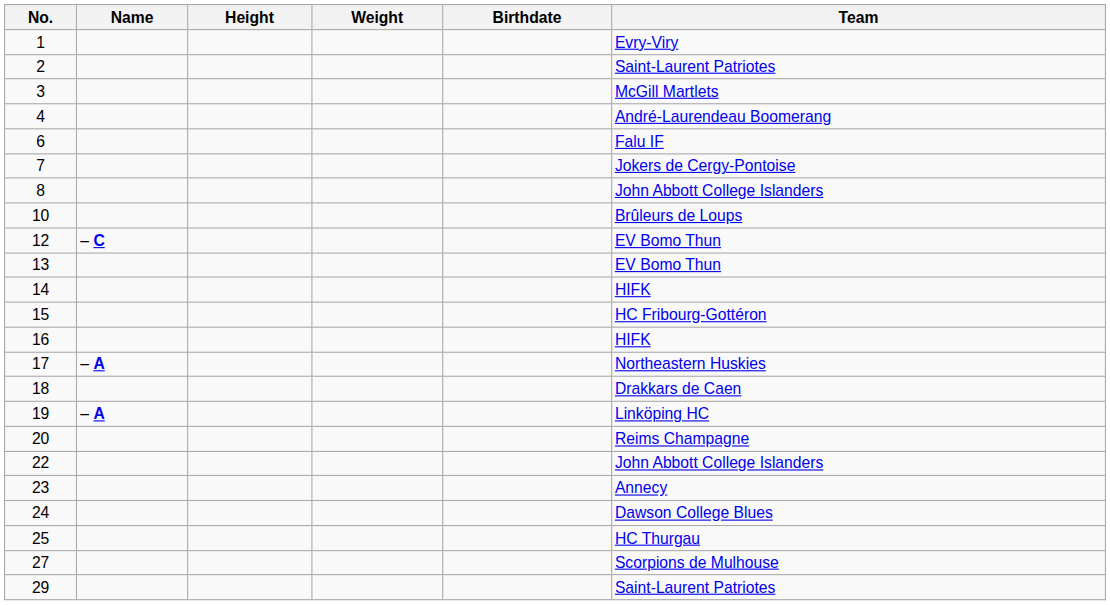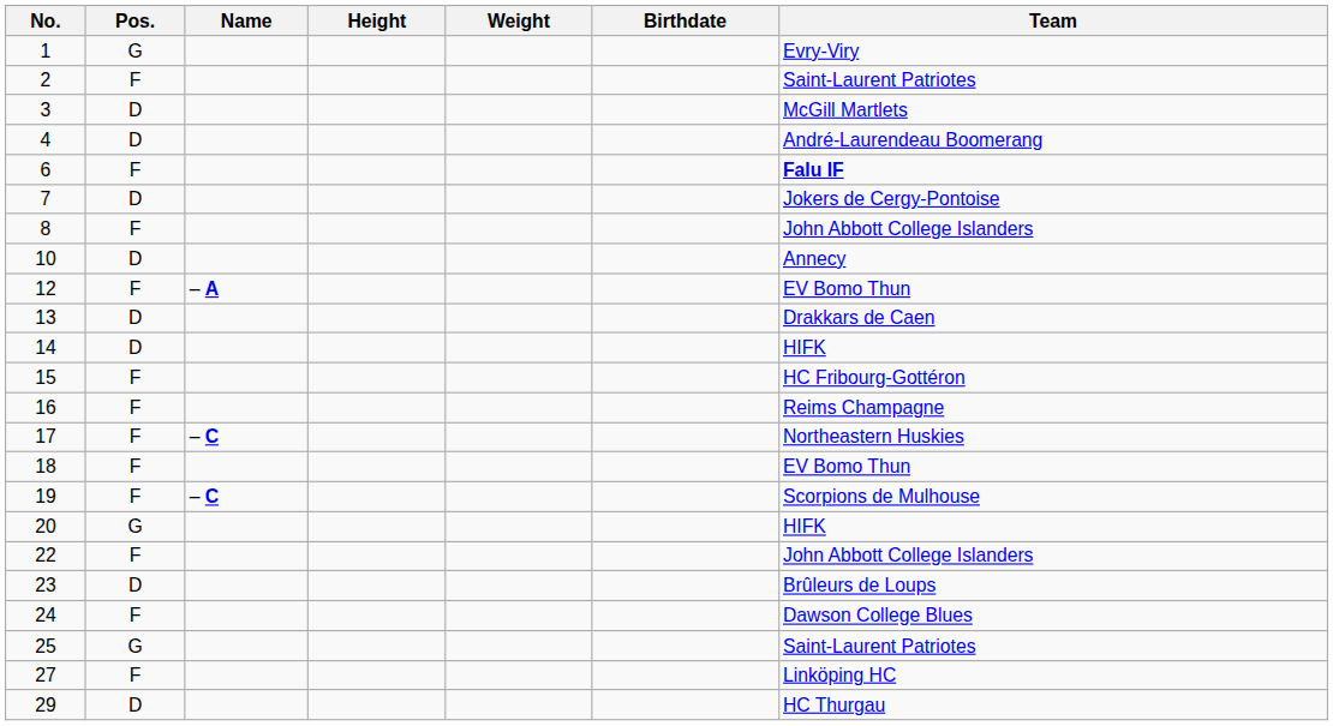 <table class="wikitable sortable" width="80%" style="font-size: 90%; text-align: center;">
 <tr>
 <th>No.</th>
+<th>Pos.</th>
 <th>Name</th>
 <th>Height</th>
 <th>Weight</th>
 <th>Birthdate</th>
 <th>Team</th>
 </tr>
 <tr>
 <td>1</td>
+<td>G</td>
 <td align=left></td>
 <td></td>
 <td></td>
 <td></td>
 <td style="text-align:left;"> <a href='#'>Evry-Viry</a></td>
 </tr>
 <tr>
 <td>2</td>
+<td>F</td>
 <td align="left"></td>
 <td></td>
 <td></td>
 <td></td>
 <td style="text-align:left;"> <a href='#'>Saint-Laurent Patriotes</a></td>
 </tr>
 <tr>
 <td>3</td>
+<td>D</td>
 <td align="left"></td>
 <td></td>
 <td></td>
 <td></td>
 <td style="text-align:left;"> <a href='#'>McGill Martlets</a></td>
 </tr>
 <tr>
 <td>4</td>
+<td>D</td>
 <td align="left"></td>
 <td></td>
 <td></td>
 <td></td>
 <td style="text-align:left;"> <a href='#'>André-Laurendeau Boomerang</a></td>
 </tr>
 <tr>
 <td>6</td>
+<td>F</td>
 <td align="left"></td>
 <td></td>
 <td></td>
 <td></td>
-<td style="text-align:left;"> <a href='#'>Falu IF</a></td>
+<td style="text-align:left;"><strong> <a href='#'>Falu IF</a></strong></td>
 </tr>
 <tr>
 <td>7</td>
+<td>D</td>
 <td align="left"></td>
 <td></td>
 <td></td>
 <td></td>
 <td style="text-align:left;"> <a href='#'>Jokers de Cergy-Pontoise</a></td>
 </tr>
 <tr>
 <td>8</td>
+<td>F</td>
 <td align="left"></td>
 <td></td>
 <td></td>
 <td></td>
 <td style="text-align:left;"> <a href='#'>John Abbott College Islanders</a></td>
 </tr>
 <tr>
 <td>10</td>
+<td>D</td>
 <td align="left"></td>
 <td></td>
 <td></td>
 <td></td>
-<td style="text-align:left;"> <a href='#'>Brûleurs de Loups</a></td>
+<td style="text-align:left;"> <a href='#'>Annecy</a></td>
 </tr>
 <tr>
 <td>12</td>
-<td align="left"> – <a href='#'><strong>C</strong></a></td>
+<td>F</td>
+<td align="left"> – <strong><a href='#'>A</a></strong></td>
 <td></td>
 <td></td>
 <td></td>
 <td style="text-align:left;"> <a href='#'>EV Bomo Thun</a></td>
 </tr>
 <tr>
 <td>13</td>
+<td>D</td>
 <td align="left"></td>
 <td></td>
 <td></td>
 <td></td>
-<td style="text-align:left;"> <a href='#'>EV Bomo Thun</a></td>
+<td style="text-align:left;"> <a href='#'>Drakkars de Caen</a></td>
 </tr>
 <tr>
 <td>14</td>
+<td>D</td>
 <td align="left"></td>
 <td></td>
 <td></td>
 <td></td>
 <td style="text-align:left;"> <a href='#'>HIFK</a></td>
 </tr>
 <tr>
 <td>15</td>
+<td>F</td>
 <td align="left"></td>
 <td></td>
 <td></td>
 <td></td>
 <td style="text-align:left;"> <a href='#'>HC Fribourg-Gottéron</a></td>
 </tr>
 <tr>
 <td>16</td>
+<td>F</td>
+<td align="left"></td>
+<td></td>
+<td></td>
+<td></td>
+<td align="left"> <a href='#'>Reims Champagne</a></td>
+</tr>
+<tr>
+<td>17</td>
+<td>F</td>
+<td align="left"> – <a href='#'><strong>C</strong></a></td>
+<td></td>
+<td></td>
+<td></td>
+<td style="text-align:left;"> <a href='#'>Northeastern Huskies</a></td>
+</tr>
+<tr>
+<td>18</td>
+<td>F</td>
+<td align="left"></td>
+<td></td>
+<td></td>
+<td></td>
+<td style="text-align:left;"> <a href='#'>EV Bomo Thun</a></td>
+</tr>
+<tr>
+<td>19</td>
+<td>F</td>
+<td align="left"> – <a href='#'><strong>C</strong></a></td>
+<td></td>
+<td></td>
+<td></td>
+<td style="text-align:left;"> <a href='#'>Scorpions de Mulhouse</a></td>
+</tr>
+<tr>
+<td>20</td>
+<td>G</td>
 <td align="left"></td>
 <td></td>
 <td></td>
 <td></td>
 <td style="text-align:left;"> <a href='#'>HIFK</a></td>
 </tr>
 <tr>
-<td>17</td>
-<td align="left"> – <strong><a href='#'>A</a></strong></td>
-<td></td>
-<td></td>
-<td></td>
-<td style="text-align:left;"> <a href='#'>Northeastern Huskies</a></td>
-</tr>
-<tr>
-<td>18</td>
-<td align="left"></td>
-<td></td>
-<td></td>
-<td></td>
-<td style="text-align:left;"> <a href='#'>Drakkars de Caen</a></td>
-</tr>
-<tr>
-<td>19</td>
-<td align="left"> – <strong><a href='#'>A</a></strong></td>
-<td></td>
-<td></td>
-<td></td>
-<td style="text-align:left;"> <a href='#'>Linköping HC</a></td>
-</tr>
-<tr>
-<td>20</td>
-<td align="left"></td>
-<td></td>
-<td></td>
-<td></td>
-<td align="left"> <a href='#'>Reims Champagne</a></td>
-</tr>
-<tr>
 <td>22</td>
+<td>F</td>
 <td align="left"></td>
 <td></td>
 <td></td>
 <td></td>
 <td style="text-align:left;"> <a href='#'>John Abbott College Islanders</a></td>
 </tr>
 <tr>
 <td>23</td>
+<td>D</td>
 <td align="left"></td>
 <td></td>
 <td></td>
 <td></td>
-<td style="text-align:left;"> <a href='#'>Annecy</a></td>
+<td style="text-align:left;"> <a href='#'>Brûleurs de Loups</a></td>
 </tr>
 <tr>
 <td>24</td>
+<td>F</td>
 <td align="left"></td>
 <td></td>
 <td></td>
 <td></td>
 <td style="text-align:left;"> <a href='#'>Dawson College Blues</a></td>
 </tr>
 <tr>
 <td>25</td>
+<td>G</td>
+<td align="left"></td>
+<td></td>
+<td></td>
+<td></td>
+<td style="text-align:left;"> <a href='#'>Saint-Laurent Patriotes</a></td>
+</tr>
+<tr>
+<td>27</td>
+<td>F</td>
+<td align="left"></td>
+<td></td>
+<td></td>
+<td></td>
+<td style="text-align:left;"> <a href='#'>Linköping HC</a></td>
+</tr>
+<tr>
+<td>29</td>
+<td>D</td>
 <td align="left"></td>
 <td></td>
 <td></td>
 <td></td>
 <td style="text-align:left;"> <a href='#'>HC Thurgau</a></td>
 </tr>
-<tr>
-<td>27</td>
-<td align="left"></td>
-<td></td>
-<td></td>
-<td></td>
-<td style="text-align:left;"> <a href='#'>Scorpions de Mulhouse</a></td>
-</tr>
-<tr>
-<td>29</td>
-<td align="left"></td>
-<td></td>
-<td></td>
-<td></td>
-<td style="text-align:left;"> <a href='#'>Saint-Laurent Patriotes</a></td>
-</tr>
 </table>
